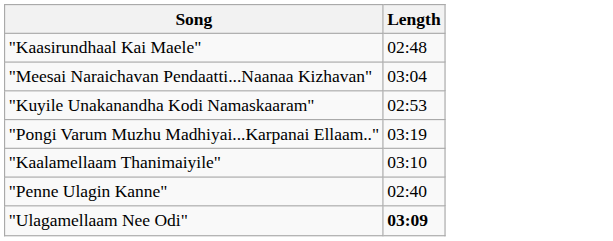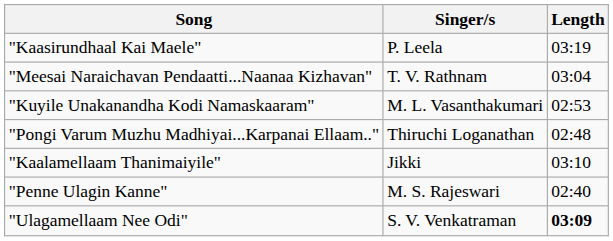 <table class="wikitable" style="font-size:95%;">
 <tr>
 <th>Song</th>
+<th>Singer/s</th>
 <th>Length</th>
 </tr>
 <tr>
 <td>"Kaasirundhaal Kai Maele"</td>
-<td>02:48</td>
+<td>P. Leela</td>
+<td>03:19</td>
 </tr>
 <tr>
 <td>"Meesai Naraichavan Pendaatti...Naanaa Kizhavan"</td>
+<td>T. V. Rathnam</td>
 <td>03:04</td>
 </tr>
 <tr>
 <td>"Kuyile Unakanandha Kodi Namaskaaram"</td>
+<td>M. L. Vasanthakumari</td>
 <td>02:53</td>
 </tr>
 <tr>
 <td>"Pongi Varum Muzhu Madhiyai...Karpanai Ellaam.."</td>
-<td>03:19</td>
+<td>Thiruchi Loganathan</td>
+<td>02:48</td>
 </tr>
 <tr>
 <td>"Kaalamellaam Thanimaiyile"</td>
+<td>Jikki</td>
 <td>03:10</td>
 </tr>
 <tr>
 <td>"Penne Ulagin Kanne"</td>
+<td>M. S. Rajeswari</td>
 <td>02:40</td>
 </tr>
 <tr>
 <td>"Ulagamellaam Nee Odi"</td>
+<td>S. V. Venkatraman</td>
 <td><strong>03:09</strong></td>
 </tr>
 </table>
